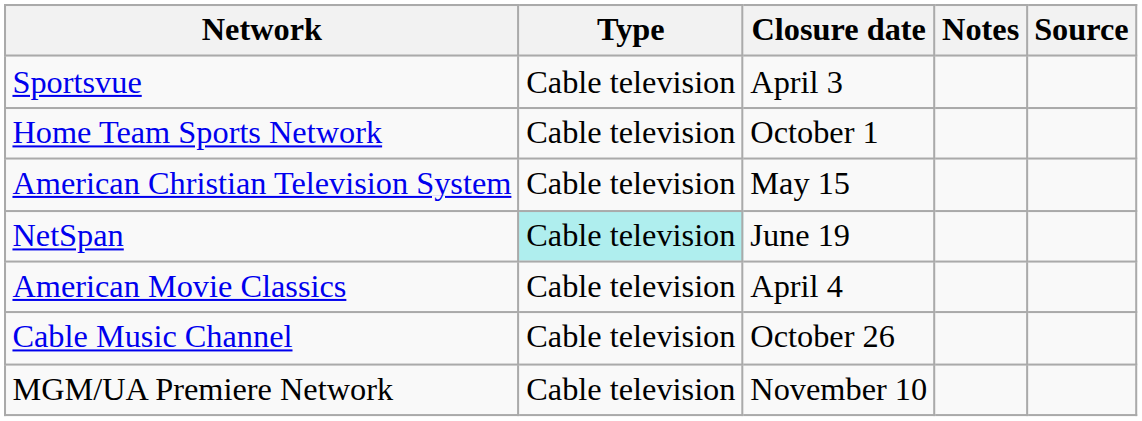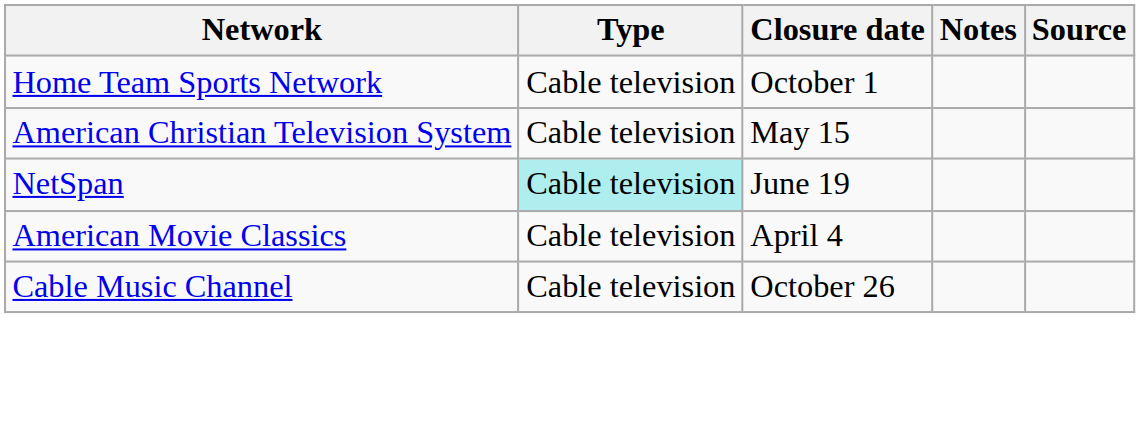 <table class="wikitable sortable">
 <tr>
 <th>Network</th>
 <th>Type</th>
 <th>Closure date</th>
 <th>Notes</th>
 <th>Source</th>
-</tr>
-<tr>
-<td><a href='#'>Sportsvue</a></td>
-<td>Cable television</td>
-<td>April 3</td>
-<td></td>
-<td></td>
 </tr>
 <tr>
 <td><a href='#'>Home Team Sports Network</a></td>
 <td>Cable television</td>
 <td>October 1</td>
 <td></td>
 <td></td>
 </tr>
 <tr>
 <td><a href='#'>American Christian Television System</a></td>
 <td>Cable television</td>
 <td>May 15</td>
 <td></td>
 <td></td>
 </tr>
 <tr>
 <td><a href='#'>NetSpan</a></td>
 <td style="background: paleturquoise;">Cable television</td>
 <td>June 19</td>
 <td></td>
 <td></td>
 </tr>
 <tr>
 <td><a href='#'>American Movie Classics</a></td>
 <td>Cable television</td>
 <td>April 4</td>
 <td></td>
 <td></td>
 </tr>
 <tr>
 <td><a href='#'>Cable Music Channel</a></td>
 <td>Cable television</td>
 <td>October 26</td>
 <td></td>
 <td></td>
 </tr>
-<tr>
-<td>MGM/UA Premiere Network</td>
-<td>Cable television</td>
-<td>November 10</td>
-<td></td>
-<td></td>
-</tr>
 </table>
